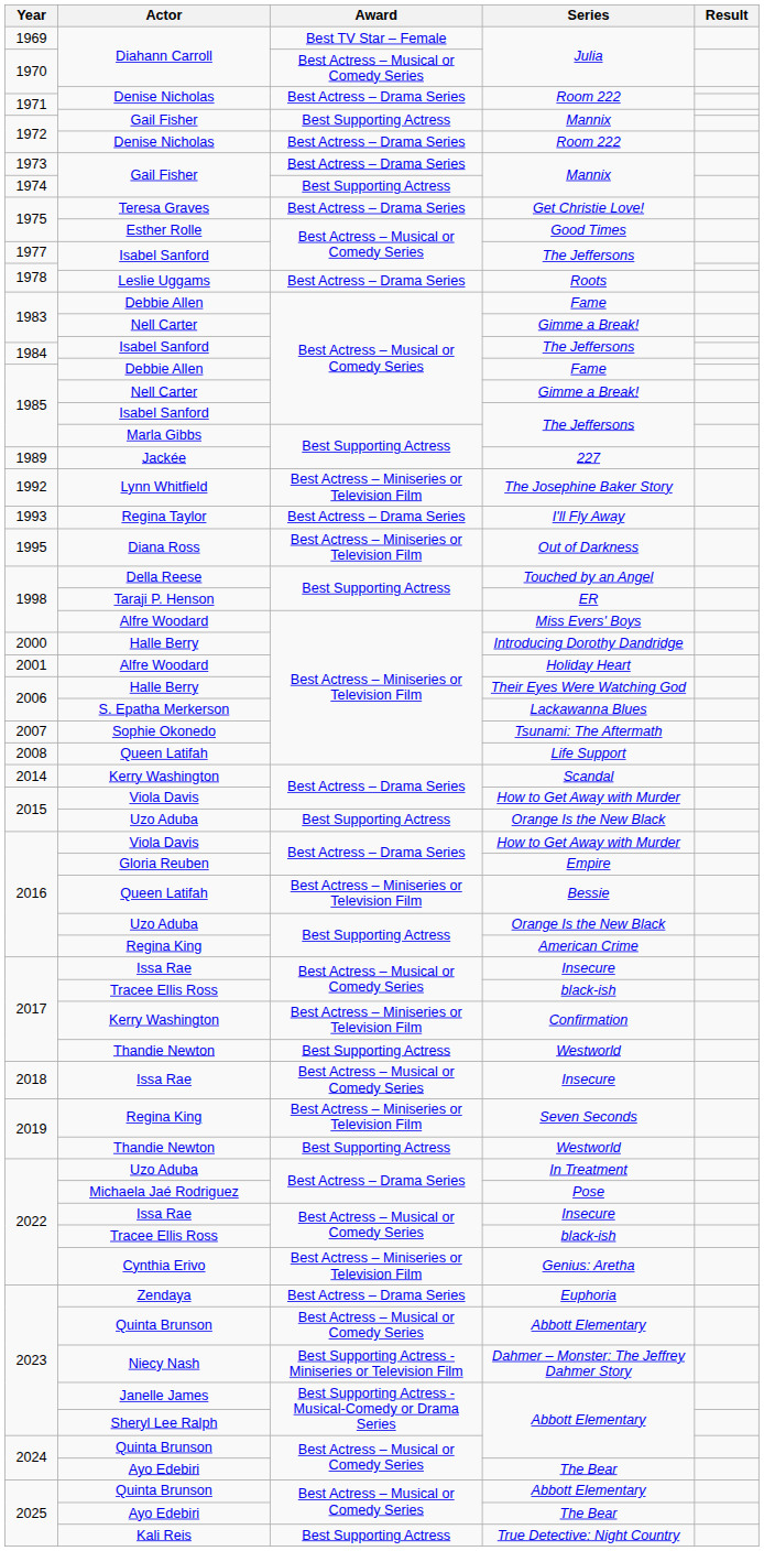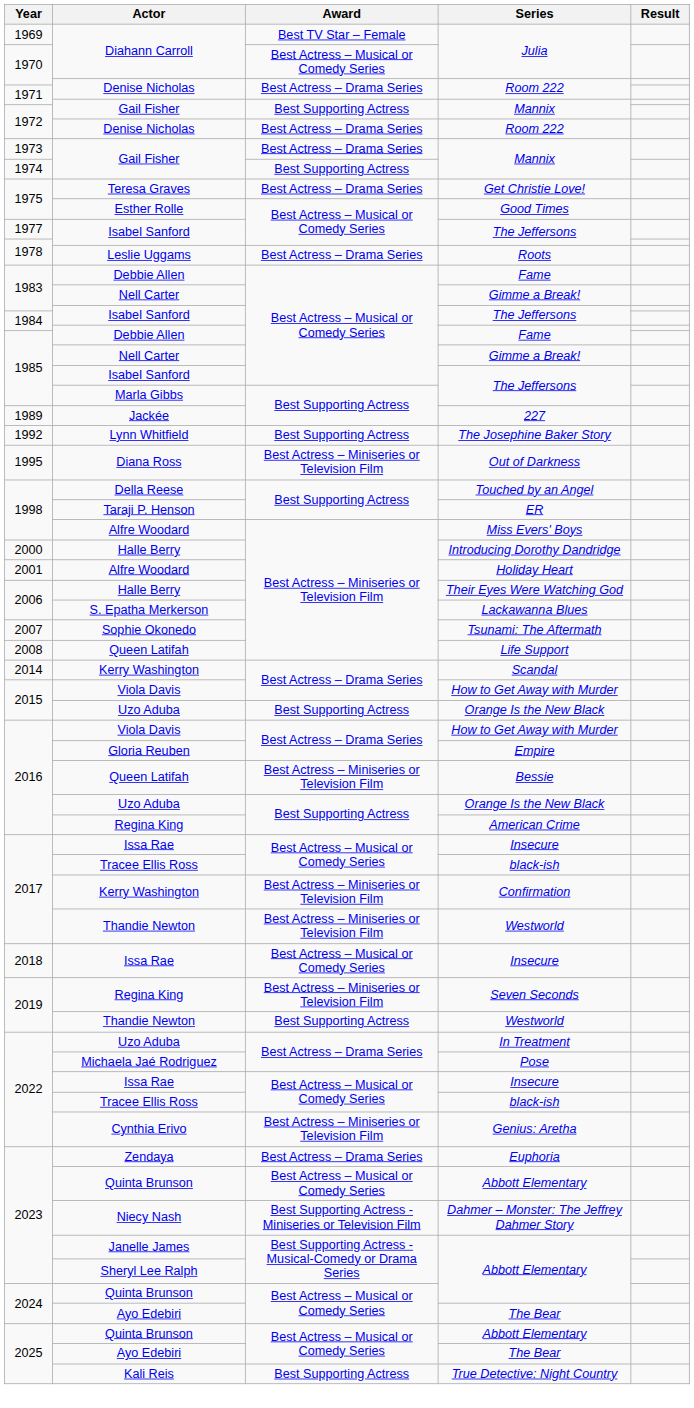 <table class="wikitable" style="text-align: center">
 <tr>
 <th style="width:5%;">Year</th>
 <th style="width:20%;">Actor</th>
 <th style="width:20%;">Award</th>
 <th style="width:20%;">Series</th>
 <th style="width:5%;">Result</th>
 </tr>
 <tr>
 <td>1969</td>
 <td rowspan="2"><a href='#'>Diahann Carroll</a></td>
 <td><a href='#'>Best TV Star – Female</a></td>
 <td rowspan="2"><em><a href='#'>Julia</a></em></td>
 <td></td>
 </tr>
 <tr>
 <td rowspan="2">1970</td>
 <td><a href='#'>Best Actress – Musical or Comedy Series</a></td>
 <td></td>
 </tr>
 <tr>
 <td rowspan="2"><a href='#'>Denise Nicholas</a></td>
 <td rowspan="2"><a href='#'>Best Actress – Drama Series</a></td>
 <td rowspan="2"><em><a href='#'>Room 222</a></em></td>
 <td></td>
 </tr>
 <tr>
 <td rowspan="2">1971</td>
 <td></td>
 </tr>
 <tr>
 <td rowspan="2"><a href='#'>Gail Fisher</a></td>
 <td rowspan="2"><a href='#'>Best Supporting Actress</a></td>
 <td rowspan="2"><em><a href='#'>Mannix</a></em></td>
 <td></td>
 </tr>
 <tr>
 <td rowspan="2">1972</td>
 <td></td>
 </tr>
 <tr>
 <td><a href='#'>Denise Nicholas</a></td>
 <td><a href='#'>Best Actress – Drama Series</a></td>
 <td><em><a href='#'>Room 222</a></em></td>
 <td></td>
 </tr>
 <tr>
 <td>1973</td>
 <td rowspan="2"><a href='#'>Gail Fisher</a></td>
 <td><a href='#'>Best Actress – Drama Series</a></td>
 <td rowspan="2"><em><a href='#'>Mannix</a></em></td>
 <td></td>
 </tr>
 <tr>
 <td>1974</td>
 <td><a href='#'>Best Supporting Actress</a></td>
 <td></td>
 </tr>
 <tr>
 <td rowspan="2">1975</td>
 <td><a href='#'>Teresa Graves</a></td>
 <td><a href='#'>Best Actress – Drama Series</a></td>
 <td><em><a href='#'>Get Christie Love!</a></em></td>
 <td></td>
 </tr>
 <tr>
 <td><a href='#'>Esther Rolle</a></td>
 <td rowspan="3"><a href='#'>Best Actress – Musical or Comedy Series</a></td>
 <td><em><a href='#'>Good Times</a></em></td>
 <td></td>
 </tr>
 <tr>
 <td>1977</td>
 <td rowspan="2"><a href='#'>Isabel Sanford</a></td>
 <td rowspan="2"><em><a href='#'>The Jeffersons</a></em></td>
 <td></td>
 </tr>
 <tr>
 <td rowspan="2">1978</td>
 <td></td>
 </tr>
 <tr>
 <td><a href='#'>Leslie Uggams</a></td>
 <td><a href='#'>Best Actress – Drama Series</a></td>
 <td><em><a href='#'>Roots</a></em></td>
 <td></td>
 </tr>
 <tr>
 <td rowspan="3">1983</td>
 <td><a href='#'>Debbie Allen</a></td>
 <td rowspan="8"><a href='#'>Best Actress – Musical or Comedy Series</a></td>
 <td><em><a href='#'>Fame</a></em></td>
 <td></td>
 </tr>
 <tr>
 <td><a href='#'>Nell Carter</a></td>
 <td><em><a href='#'>Gimme a Break!</a></em></td>
 <td></td>
 </tr>
 <tr>
 <td rowspan="2"><a href='#'>Isabel Sanford</a></td>
 <td rowspan="2"><em><a href='#'>The Jeffersons</a></em></td>
 <td></td>
 </tr>
 <tr>
 <td rowspan="2">1984</td>
 <td></td>
 </tr>
 <tr>
 <td rowspan="2"><a href='#'>Debbie Allen</a></td>
 <td rowspan="2"><em><a href='#'>Fame</a></em></td>
 <td></td>
 </tr>
 <tr>
 <td rowspan="4">1985</td>
 <td></td>
 </tr>
 <tr>
 <td><a href='#'>Nell Carter</a></td>
 <td><em><a href='#'>Gimme a Break!</a></em></td>
 <td></td>
 </tr>
 <tr>
 <td><a href='#'>Isabel Sanford</a></td>
 <td rowspan="2"><em><a href='#'>The Jeffersons</a></em></td>
 <td></td>
 </tr>
 <tr>
 <td><a href='#'>Marla Gibbs</a></td>
 <td rowspan="2"><a href='#'>Best Supporting Actress</a></td>
 <td></td>
 </tr>
 <tr>
 <td>1989</td>
 <td><a href='#'>Jackée</a></td>
 <td><em><a href='#'>227</a></em></td>
 <td></td>
 </tr>
 <tr>
 <td>1992</td>
 <td><a href='#'>Lynn Whitfield</a></td>
-<td><a href='#'>Best Actress – Miniseries or Television Film</a></td>
+<td><a href='#'>Best Supporting Actress</a></td>
 <td><em><a href='#'>The Josephine Baker Story</a></em></td>
-<td></td>
-</tr>
-<tr>
-<td>1993</td>
-<td><a href='#'>Regina Taylor</a></td>
-<td><a href='#'>Best Actress – Drama Series</a></td>
-<td><em><a href='#'>I'll Fly Away</a></em></td>
 <td></td>
 </tr>
 <tr>
 <td>1995</td>
 <td><a href='#'>Diana Ross</a></td>
 <td><a href='#'>Best Actress – Miniseries or Television Film</a></td>
 <td><em><a href='#'>Out of Darkness</a></em></td>
 <td></td>
 </tr>
 <tr>
 <td rowspan="3">1998</td>
 <td><a href='#'>Della Reese</a></td>
 <td rowspan="2"><a href='#'>Best Supporting Actress</a></td>
 <td><em><a href='#'>Touched by an Angel</a></em></td>
 <td></td>
 </tr>
 <tr>
 <td><a href='#'>Taraji P. Henson</a></td>
 <td><em><a href='#'>ER</a></em></td>
 <td></td>
 </tr>
 <tr>
 <td><a href='#'>Alfre Woodard</a></td>
 <td rowspan="7"><a href='#'>Best Actress – Miniseries or Television Film</a></td>
 <td><em><a href='#'>Miss Evers' Boys</a></em></td>
 <td></td>
 </tr>
 <tr>
 <td>2000</td>
 <td><a href='#'>Halle Berry</a></td>
 <td><em><a href='#'>Introducing Dorothy Dandridge</a></em></td>
 <td></td>
 </tr>
 <tr>
 <td>2001</td>
 <td><a href='#'>Alfre Woodard</a></td>
 <td><em><a href='#'>Holiday Heart</a></em></td>
 <td></td>
 </tr>
 <tr>
 <td rowspan="2">2006</td>
 <td><a href='#'>Halle Berry</a></td>
 <td><em><a href='#'>Their Eyes Were Watching God</a></em></td>
 <td></td>
 </tr>
 <tr>
 <td><a href='#'>S. Epatha Merkerson</a></td>
 <td><em><a href='#'>Lackawanna Blues</a></em></td>
 <td></td>
 </tr>
 <tr>
 <td>2007</td>
 <td><a href='#'>Sophie Okonedo</a></td>
 <td><em><a href='#'>Tsunami: The Aftermath</a></em></td>
 <td></td>
 </tr>
 <tr>
 <td>2008</td>
 <td><a href='#'>Queen Latifah</a></td>
 <td><em><a href='#'>Life Support</a></em></td>
 <td></td>
 </tr>
 <tr>
 <td>2014</td>
 <td><a href='#'>Kerry Washington</a></td>
 <td rowspan="2"><a href='#'>Best Actress – Drama Series</a></td>
 <td><em><a href='#'>Scandal</a></em></td>
 <td></td>
 </tr>
 <tr>
 <td rowspan="2">2015</td>
 <td><a href='#'>Viola Davis</a></td>
 <td><em><a href='#'>How to Get Away with Murder</a></em></td>
 <td></td>
 </tr>
 <tr>
 <td><a href='#'>Uzo Aduba</a></td>
 <td><a href='#'>Best Supporting Actress</a></td>
 <td><em><a href='#'>Orange Is the New Black</a></em></td>
 <td></td>
 </tr>
 <tr>
 <td rowspan="5">2016</td>
 <td><a href='#'>Viola Davis</a></td>
 <td rowspan="2"><a href='#'>Best Actress – Drama Series</a></td>
 <td><em><a href='#'>How to Get Away with Murder</a></em></td>
 <td></td>
 </tr>
 <tr>
 <td><a href='#'>Gloria Reuben</a></td>
 <td><em><a href='#'>Empire</a></em></td>
 <td></td>
 </tr>
 <tr>
 <td><a href='#'>Queen Latifah</a></td>
 <td><a href='#'>Best Actress – Miniseries or Television Film</a></td>
 <td><em><a href='#'>Bessie</a></em></td>
 <td></td>
 </tr>
 <tr>
 <td><a href='#'>Uzo Aduba</a></td>
 <td rowspan="2"><a href='#'>Best Supporting Actress</a></td>
 <td><em><a href='#'>Orange Is the New Black</a></em></td>
 <td></td>
 </tr>
 <tr>
 <td><a href='#'>Regina King</a></td>
 <td><em><a href='#'>American Crime</a></em></td>
 <td></td>
 </tr>
 <tr>
 <td rowspan="4">2017</td>
 <td><a href='#'>Issa Rae</a></td>
 <td rowspan="2"><a href='#'>Best Actress – Musical or Comedy Series</a></td>
 <td><em><a href='#'>Insecure</a></em></td>
 <td></td>
 </tr>
 <tr>
 <td><a href='#'>Tracee Ellis Ross</a></td>
 <td><em><a href='#'>black-ish</a></em></td>
 <td></td>
 </tr>
 <tr>
 <td><a href='#'>Kerry Washington</a></td>
 <td><a href='#'>Best Actress – Miniseries or Television Film</a></td>
 <td><em><a href='#'>Confirmation</a></em></td>
 <td></td>
 </tr>
 <tr>
 <td><a href='#'>Thandie Newton</a></td>
-<td><a href='#'>Best Supporting Actress</a></td>
+<td><a href='#'>Best Actress – Miniseries or Television Film</a></td>
 <td><em><a href='#'>Westworld</a></em></td>
 <td></td>
 </tr>
 <tr>
 <td>2018</td>
 <td><a href='#'>Issa Rae</a></td>
 <td><a href='#'>Best Actress – Musical or Comedy Series</a></td>
 <td><em><a href='#'>Insecure</a></em></td>
 <td></td>
 </tr>
 <tr>
 <td rowspan="2">2019</td>
 <td><a href='#'>Regina King</a></td>
 <td><a href='#'>Best Actress – Miniseries or Television Film</a></td>
 <td><em><a href='#'>Seven Seconds</a></em></td>
 <td></td>
 </tr>
 <tr>
 <td><a href='#'>Thandie Newton</a></td>
 <td><a href='#'>Best Supporting Actress</a></td>
 <td><em><a href='#'>Westworld</a></em></td>
 <td></td>
 </tr>
 <tr>
 <td rowspan="5">2022</td>
 <td><a href='#'>Uzo Aduba</a></td>
 <td rowspan="2"><a href='#'>Best Actress – Drama Series</a></td>
 <td><em><a href='#'>In Treatment</a></em></td>
 <td></td>
 </tr>
 <tr>
 <td><a href='#'>Michaela Jaé Rodriguez</a></td>
 <td><em><a href='#'>Pose</a></em></td>
 <td></td>
 </tr>
 <tr>
 <td><a href='#'>Issa Rae</a></td>
 <td rowspan="2"><a href='#'>Best Actress – Musical or Comedy Series</a></td>
 <td><em><a href='#'>Insecure</a></em></td>
 <td></td>
 </tr>
 <tr>
 <td><a href='#'>Tracee Ellis Ross</a></td>
 <td><em><a href='#'>black-ish</a></em></td>
 <td></td>
 </tr>
 <tr>
 <td><a href='#'>Cynthia Erivo</a></td>
 <td><a href='#'>Best Actress – Miniseries or Television Film</a></td>
 <td><em><a href='#'>Genius: Aretha</a></em></td>
 <td></td>
 </tr>
 <tr>
 <td rowspan="5">2023</td>
 <td><a href='#'>Zendaya</a></td>
 <td><a href='#'>Best Actress – Drama Series</a></td>
 <td><em><a href='#'>Euphoria</a></em></td>
 <td></td>
 </tr>
 <tr>
 <td><a href='#'>Quinta Brunson</a></td>
 <td><a href='#'>Best Actress – Musical or Comedy Series</a></td>
 <td><em><a href='#'>Abbott Elementary</a></em></td>
 <td></td>
 </tr>
 <tr>
 <td><a href='#'>Niecy Nash</a></td>
 <td><a href='#'>Best Supporting Actress - Miniseries or Television Film</a></td>
 <td><em><a href='#'>Dahmer – Monster: The Jeffrey Dahmer Story</a></em></td>
 <td></td>
 </tr>
 <tr>
 <td><a href='#'>Janelle James</a></td>
 <td rowspan="2"><a href='#'>Best Supporting Actress - Musical-Comedy or Drama Series</a></td>
 <td rowspan="3"><em><a href='#'>Abbott Elementary</a></em></td>
 <td></td>
 </tr>
 <tr>
 <td><a href='#'>Sheryl Lee Ralph</a></td>
 <td></td>
 </tr>
 <tr>
 <td rowspan="2">2024</td>
 <td><a href='#'>Quinta Brunson</a></td>
 <td rowspan="2"><a href='#'>Best Actress – Musical or Comedy Series</a></td>
 <td></td>
 </tr>
 <tr>
 <td><a href='#'>Ayo Edebiri</a></td>
 <td><em><a href='#'>The Bear</a></em></td>
 <td></td>
 </tr>
 <tr>
 <td rowspan="3">2025</td>
 <td><a href='#'>Quinta Brunson</a></td>
 <td rowspan="2"><a href='#'>Best Actress – Musical or Comedy Series</a></td>
 <td><em><a href='#'>Abbott Elementary</a></em></td>
 <td></td>
 </tr>
 <tr>
 <td><a href='#'>Ayo Edebiri</a></td>
 <td><em><a href='#'>The Bear</a></em></td>
 <td></td>
 </tr>
 <tr>
 <td><a href='#'>Kali Reis</a></td>
 <td><a href='#'>Best Supporting Actress</a></td>
 <td><em><a href='#'>True Detective: Night Country</a></em></td>
 <td></td>
 </tr>
 </table>
